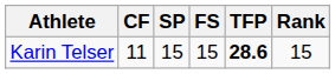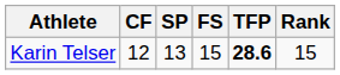 <table class="wikitable" border="1" style="font-size:90%">
 <tr>
 <th>Athlete</th>
 <th>CF</th>
 <th>SP</th>
 <th>FS</th>
 <th>TFP</th>
 <th>Rank</th>
 </tr>
 <tr align=center>
 <td align=left><a href='#'>Karin Telser</a></td>
-<td>11</td>
-<td>15</td>
+<td>12</td>
+<td>13</td>
 <td>15</td>
 <td><strong>28.6</strong></td>
 <td>15</td>
 </tr>
 </table>
